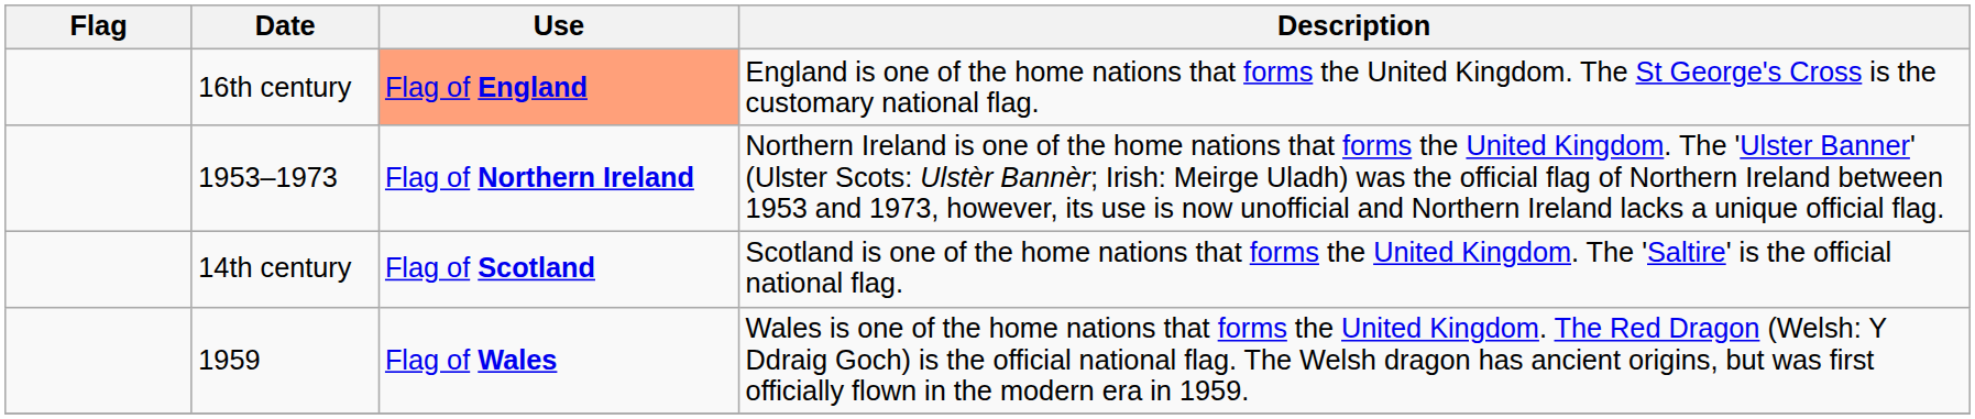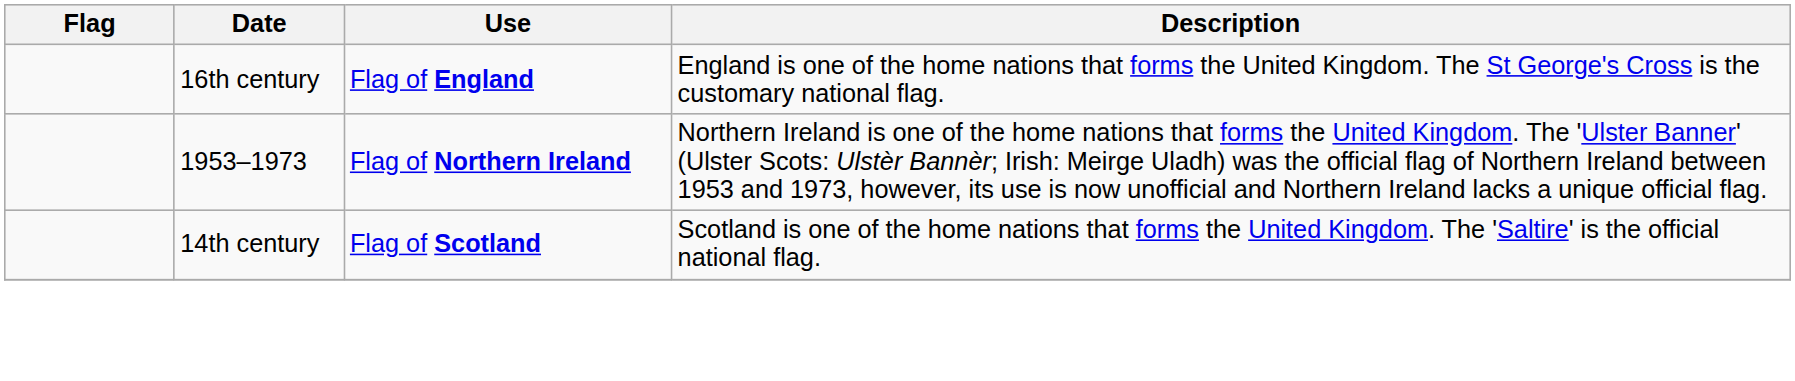 <table class="wikitable sortable">
 <tr>
 <th style="width:100px;">Flag</th>
 <th style="width:100px;">Date</th>
 <th style="width:200px;">Use</th>
 <th style="width:700px;">Description</th>
 </tr>
 <tr>
 <td></td>
 <td>16th century</td>
-<td style="background: lightsalmon;"><a href='#'>Flag of</a> <strong><a href='#'>England</a></strong></td>
+<td><a href='#'>Flag of</a> <strong><a href='#'>England</a></strong></td>
 <td>England is one of the home nations that <a href='#'>forms</a> the United Kingdom. The <a href='#'>St George's Cross</a> is the customary national flag.</td>
 </tr>
 <tr>
 <td></td>
 <td>1953–1973</td>
 <td><a href='#'>Flag of</a> <strong><a href='#'>Northern Ireland</a></strong></td>
 <td>Northern Ireland is one of the home nations that <a href='#'>forms</a> the <a href='#'>United Kingdom</a>. The '<a href='#'>Ulster Banner</a>' (Ulster Scots: <em>Ulstèr Bannèr</em>; Irish: Meirge Uladh) was the official flag of Northern Ireland between 1953 and 1973, however, its use is now unofficial and Northern Ireland lacks a unique official flag.</td>
 </tr>
 <tr>
 <td></td>
 <td>14th century</td>
 <td><a href='#'>Flag of</a> <strong><a href='#'>Scotland</a></strong></td>
 <td>Scotland is one of the home nations that <a href='#'>forms</a> the <a href='#'>United Kingdom</a>. The '<a href='#'>Saltire</a>' is the official national flag.</td>
 </tr>
 <tr>
-<td></td>
-<td>1959</td>
-<td><a href='#'>Flag of</a> <strong><a href='#'>Wales</a></strong></td>
-<td>Wales is one of the home nations that <a href='#'>forms</a> the <a href='#'>United Kingdom</a>. <a href='#'>The Red Dragon</a> (Welsh: Y Ddraig Goch) is the official national flag. The Welsh dragon has ancient origins, but was first officially flown in the modern era in 1959.</td>
-</tr>
-<tr>
 </tr>
 </table>
